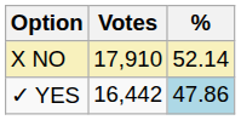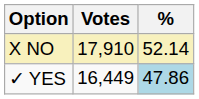 <table class="wikitable">
 <tr>
 <th>Option</th>
 <th>Votes</th>
 <th>%</th>
 </tr>
 <tr>
 <td style=background:#f8f1bd>X NO</td>
 <td style=background:#f8f1bd>17,910</td>
 <td style=background:#f8f1bd>52.14</td>
 </tr>
 <tr>
 <td>✓ YES</td>
-<td>16,442</td>
+<td>16,449</td>
 <td style="background: lightblue;">47.86</td>
 </tr>
 </table>
